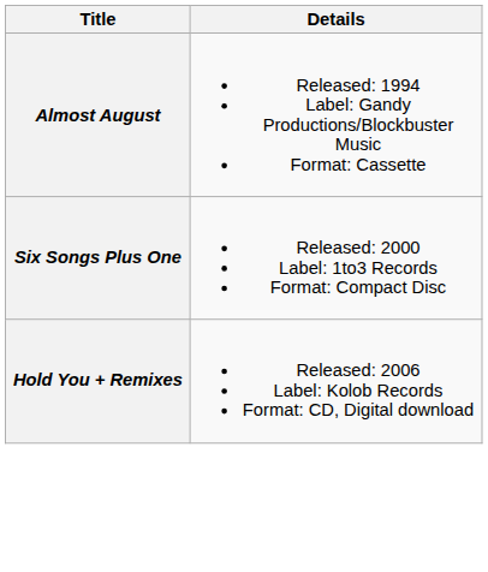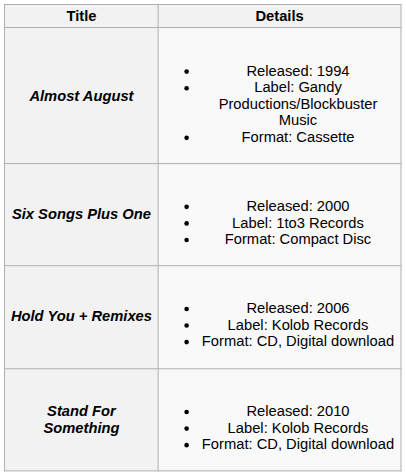 <table class="wikitable plainrowheaders" style="text-align:center;">
 <tr>
 <th scope="col" style="width:10em;">Title</th>
 <th scope="col" style="width:16em;">Details</th>
 </tr>
 <tr>
 <th scope="row"><em>Almost August</em></th>
 <td><br><ul><li>Released: 1994</li><li>Label: Gandy Productions/Blockbuster Music</li><li>Format: Cassette</li></ul></td>
 </tr>
 <tr>
 <th scope="row"><em>Six Songs Plus One</em></th>
 <td><br><ul><li>Released: 2000</li><li>Label: 1to3 Records</li><li>Format: Compact Disc</li></ul></td>
 </tr>
 <tr>
 <th scope="row"><em>Hold You + Remixes</em></th>
 <td><br><ul><li>Released: 2006</li><li>Label: Kolob Records</li><li>Format: CD, Digital download</li></ul></td>
 </tr>
+<tr>
+<th scope="row"><em>Stand For Something</em></th>
+<td><br><ul><li>Released: 2010</li><li>Label: Kolob Records</li><li>Format: CD, Digital download</li></ul></td>
+</tr>
 </table>
